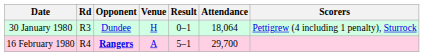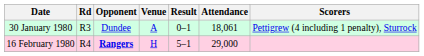 <table class="wikitable sortable" style="font-size:95%; text-align:center">
 <tr>
 <th>Date</th>
 <th>Rd</th>
 <th>Opponent</th>
 <th>Venue</th>
 <th>Result</th>
 <th>Attendance</th>
 <th>Scorers</th>
 </tr>
 <tr bgcolor = "#d0ffe3">
 <td>30 January 1980</td>
 <td>R3</td>
 <td><a href='#'>Dundee</a></td>
-<td><a href='#'>H</a></td>
+<td><a href='#'>A</a></td>
 <td>0–1</td>
-<td>18,064</td>
+<td>18,061</td>
 <td><a href='#'>Pettigrew</a> (4 including 1 penalty), <a href='#'>Sturrock</a></td>
 </tr>
 <tr bgcolor = "#ffd0e3">
 <td>16 February 1980</td>
 <td>R4</td>
 <td><strong><a href='#'>Rangers</a></strong></td>
-<td><a href='#'>A</a></td>
+<td><a href='#'>H</a></td>
 <td>5–1</td>
-<td>29,700</td>
+<td>29,000</td>
 <td></td>
 </tr>
 </table>
